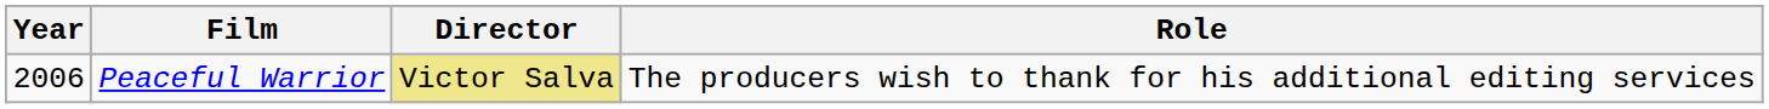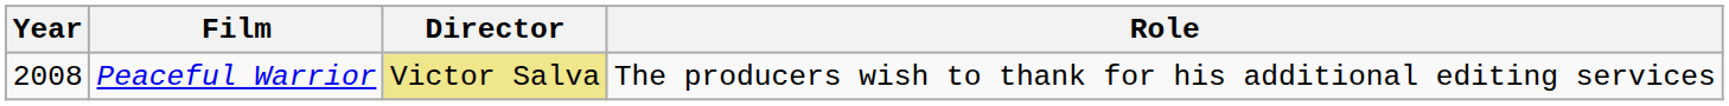 <table class="wikitable">
 <tr>
 <th>Year</th>
 <th>Film</th>
 <th>Director</th>
 <th>Role</th>
 </tr>
 <tr>
-<td>2006</td>
+<td>2008</td>
 <td><em><a href='#'>Peaceful Warrior</a></em></td>
 <td style="background: khaki;">Victor Salva</td>
 <td>The producers wish to thank for his additional editing services</td>
 </tr>
 </table>
